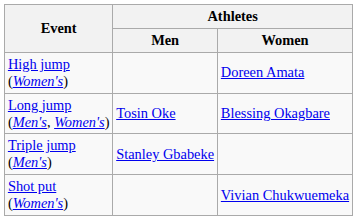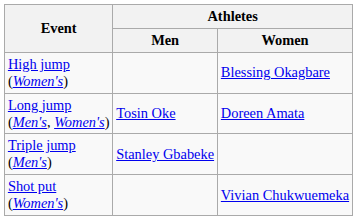 <table class=wikitable style="font-size:90%">
 <tr>
 <th rowspan=2>Event</th>
 <th colspan=2>Athletes</th>
 </tr>
 <tr>
 <th>Men</th>
 <th>Women</th>
 </tr>
 <tr>
 <td><a href='#'>High jump</a><br>(<em><a href='#'>Women's</a></em>)</td>
 <td></td>
-<td><a href='#'>Doreen Amata</a></td>
+<td><a href='#'>Blessing Okagbare</a></td>
 </tr>
 <tr>
 <td><a href='#'>Long jump</a><br>(<em><a href='#'>Men's</a></em>, <em><a href='#'>Women's</a></em>)</td>
 <td><a href='#'>Tosin Oke</a></td>
-<td><a href='#'>Blessing Okagbare</a></td>
+<td><a href='#'>Doreen Amata</a></td>
 </tr>
 <tr>
 <td><a href='#'>Triple jump</a><br>(<em><a href='#'>Men's</a></em>)</td>
 <td><a href='#'>Stanley Gbabeke</a></td>
 <td></td>
 </tr>
 <tr>
 <td><a href='#'>Shot put</a><br>(<em><a href='#'>Women's</a></em>)</td>
 <td></td>
 <td><a href='#'>Vivian Chukwuemeka</a></td>
 </tr>
 </table>
